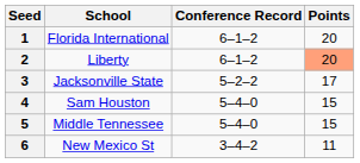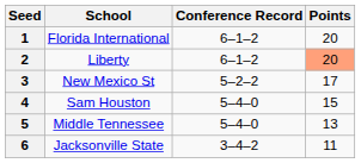 <table class="wikitable" style="text-align:center">
 <tr>
 <th>Seed</th>
 <th>School</th>
 <th>Conference Record</th>
 <th>Points</th>
 </tr>
 <tr>
 <th>1</th>
 <td><a href='#'>Florida International</a></td>
 <td>6–1–2</td>
 <td>20</td>
 </tr>
 <tr>
 <th>2</th>
 <td><a href='#'>Liberty</a></td>
 <td>6–1–2</td>
 <td style="background: lightsalmon;">20</td>
 </tr>
 <tr>
 <th>3</th>
-<td><a href='#'>Jacksonville State</a></td>
+<td><a href='#'>New Mexico St</a></td>
 <td>5–2–2</td>
 <td>17</td>
 </tr>
 <tr>
 <th>4</th>
 <td><a href='#'>Sam Houston</a></td>
 <td>5–4–0</td>
 <td>15</td>
 </tr>
 <tr>
 <th>5</th>
 <td><a href='#'>Middle Tennessee</a></td>
 <td>5–4–0</td>
-<td>15</td>
+<td>13</td>
 </tr>
 <tr>
 <th>6</th>
-<td><a href='#'>New Mexico St</a></td>
+<td><a href='#'>Jacksonville State</a></td>
 <td>3–4–2</td>
 <td>11</td>
 </tr>
 </table>
